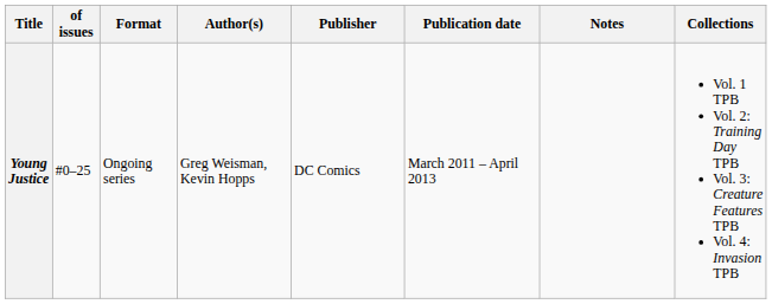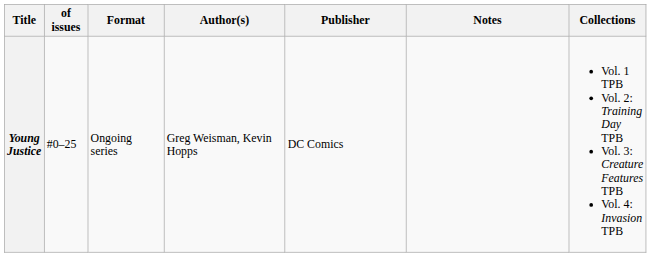 <table class="wikitable">
 <tr>
 <th>Title</th>
 <th style="width:40pt"> of issues</th>
 <th style="width:75pt">Format</th>
 <th style="width:125pt">Author(s)</th>
 <th style="width:125pt">Publisher</th>
-<th style="width:150pt">Publication date</th>
 <th style="width:175pt">Notes</th>
 <th>Collections</th>
 </tr>
 <tr>
 <th><em>Young Justice</em></th>
 <td>#0–25</td>
 <td>Ongoing series</td>
 <td>Greg Weisman, Kevin Hopps</td>
 <td>DC Comics</td>
-<td>March 2011 – April 2013</td>
 <td></td>
 <td><br><ul><li>Vol. 1 TPB</li><li>Vol. 2: <em>Training Day</em> TPB</li><li>Vol. 3: <em>Creature Features</em> TPB</li><li>Vol. 4: <em>Invasion</em> TPB</li></ul></td>
 </tr>
 </table>
